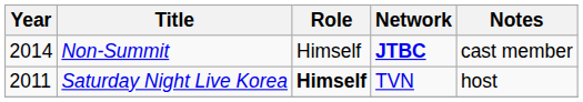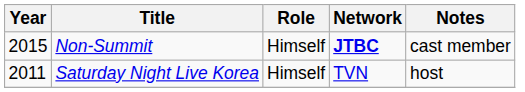 <table class="wikitable sortable">
 <tr>
 <th>Year</th>
 <th>Title</th>
 <th>Role</th>
 <th>Network</th>
 <th>Notes</th>
 </tr>
 <tr>
-<td>2014</td>
+<td>2015</td>
 <td><em><a href='#'>Non-Summit</a></em></td>
 <td>Himself</td>
 <td><strong><a href='#'>JTBC</a></strong></td>
 <td>cast member</td>
 </tr>
 <tr>
 <td>2011</td>
 <td><em><a href='#'>Saturday Night Live Korea</a></em></td>
-<td><strong>Himself</strong></td>
+<td>Himself</td>
 <td><a href='#'>TVN</a></td>
 <td>host</td>
 </tr>
 <tr>
 </tr>
 </table>
